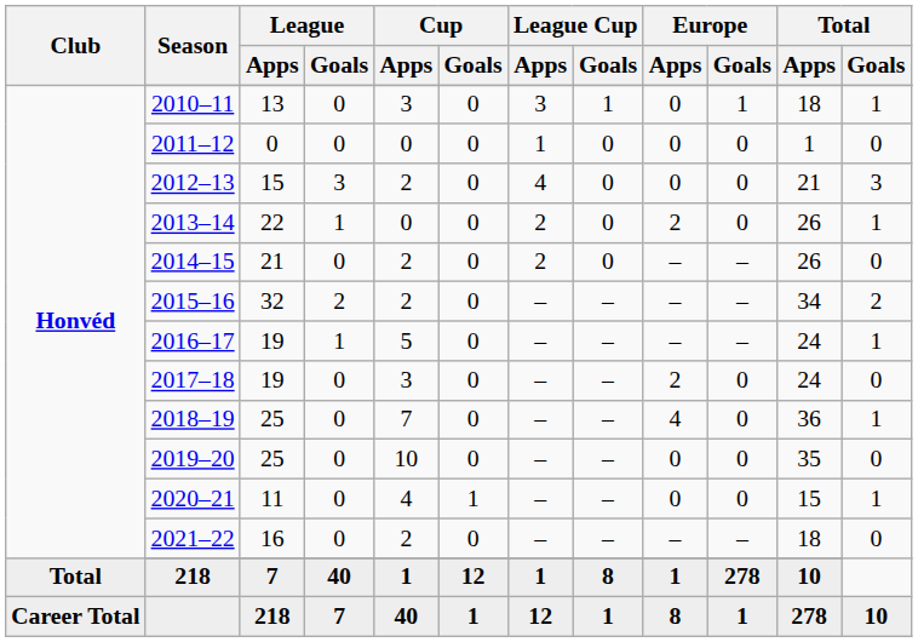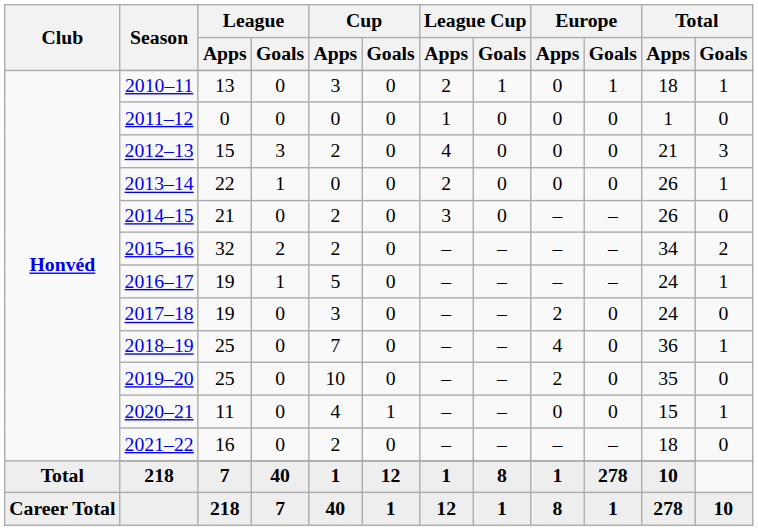 <table class="wikitable" style="font-size:90%; text-align: center;">
 <tr>
 <th rowspan="2">Club</th>
 <th rowspan="2">Season</th>
 <th colspan="2">League</th>
 <th colspan="2">Cup</th>
 <th colspan="2">League Cup</th>
 <th colspan="2">Europe</th>
 <th colspan="2">Total</th>
 </tr>
 <tr>
 <th>Apps</th>
 <th>Goals</th>
 <th>Apps</th>
 <th>Goals</th>
 <th>Apps</th>
 <th>Goals</th>
 <th>Apps</th>
 <th>Goals</th>
 <th>Apps</th>
 <th>Goals</th>
 </tr>
 <tr ||-||-||-|->
 <td rowspan="14" valign="center"><strong><a href='#'>Honvéd</a></strong></td>
 </tr>
 <tr>
 <td><a href='#'>2010–11</a></td>
 <td>13</td>
 <td>0</td>
 <td>3</td>
 <td>0</td>
-<td>3</td>
+<td>2</td>
 <td>1</td>
 <td>0</td>
 <td>1</td>
 <td>18</td>
 <td>1</td>
 </tr>
 <tr>
 <td><a href='#'>2011–12</a></td>
 <td>0</td>
 <td>0</td>
 <td>0</td>
 <td>0</td>
 <td>1</td>
 <td>0</td>
 <td>0</td>
 <td>0</td>
 <td>1</td>
 <td>0</td>
 </tr>
 <tr>
 <td><a href='#'>2012–13</a></td>
 <td>15</td>
 <td>3</td>
 <td>2</td>
 <td>0</td>
 <td>4</td>
 <td>0</td>
 <td>0</td>
 <td>0</td>
 <td>21</td>
 <td>3</td>
 </tr>
 <tr>
 <td><a href='#'>2013–14</a></td>
 <td>22</td>
 <td>1</td>
 <td>0</td>
 <td>0</td>
 <td>2</td>
 <td>0</td>
-<td>2</td>
+<td>0</td>
 <td>0</td>
 <td>26</td>
 <td>1</td>
 </tr>
 <tr>
 <td><a href='#'>2014–15</a></td>
 <td>21</td>
 <td>0</td>
 <td>2</td>
 <td>0</td>
-<td>2</td>
+<td>3</td>
 <td>0</td>
 <td>–</td>
 <td>–</td>
 <td>26</td>
 <td>0</td>
 </tr>
 <tr>
 <td><a href='#'>2015–16</a></td>
 <td>32</td>
 <td>2</td>
 <td>2</td>
 <td>0</td>
 <td>–</td>
 <td>–</td>
 <td>–</td>
 <td>–</td>
 <td>34</td>
 <td>2</td>
 </tr>
 <tr>
 <td><a href='#'>2016–17</a></td>
 <td>19</td>
 <td>1</td>
 <td>5</td>
 <td>0</td>
 <td>–</td>
 <td>–</td>
 <td>–</td>
 <td>–</td>
 <td>24</td>
 <td>1</td>
 </tr>
 <tr>
 <td><a href='#'>2017–18</a></td>
 <td>19</td>
 <td>0</td>
 <td>3</td>
 <td>0</td>
 <td>–</td>
 <td>–</td>
 <td>2</td>
 <td>0</td>
 <td>24</td>
 <td>0</td>
 </tr>
 <tr>
 <td><a href='#'>2018–19</a></td>
 <td>25</td>
 <td>0</td>
 <td>7</td>
 <td>0</td>
 <td>–</td>
 <td>–</td>
 <td>4</td>
 <td>0</td>
 <td>36</td>
 <td>1</td>
 </tr>
 <tr>
 <td><a href='#'>2019–20</a></td>
 <td>25</td>
 <td>0</td>
 <td>10</td>
 <td>0</td>
 <td>–</td>
 <td>–</td>
-<td>0</td>
+<td>2</td>
 <td>0</td>
 <td>35</td>
 <td>0</td>
 </tr>
 <tr>
 <td><a href='#'>2020–21</a></td>
 <td>11</td>
 <td>0</td>
 <td>4</td>
 <td>1</td>
 <td>–</td>
 <td>–</td>
 <td>0</td>
 <td>0</td>
 <td>15</td>
 <td>1</td>
 </tr>
 <tr>
 <td><a href='#'>2021–22</a></td>
 <td>16</td>
 <td>0</td>
 <td>2</td>
 <td>0</td>
 <td>–</td>
 <td>–</td>
 <td>–</td>
 <td>–</td>
 <td>18</td>
 <td>0</td>
 </tr>
 <tr>
 </tr>
 <tr style="font-weight:bold; background-color:#eeeeee;">
 <td>Total</td>
 <td>218</td>
 <td>7</td>
 <td>40</td>
 <td>1</td>
 <td>12</td>
 <td>1</td>
 <td>8</td>
 <td>1</td>
 <td>278</td>
 <td>10</td>
 </tr>
 <tr style="font-weight:bold; background-color:#eeeeee;">
 <td rowspan="1" valign="top"><strong>Career Total</strong></td>
 <td></td>
 <td><strong>218</strong></td>
 <td><strong>7</strong></td>
 <td><strong>40</strong></td>
 <td><strong>1</strong></td>
 <td><strong>12</strong></td>
 <td><strong>1</strong></td>
 <td><strong>8</strong></td>
 <td><strong>1</strong></td>
 <td><strong>278</strong></td>
 <td><strong>10</strong></td>
 </tr>
 </table>
